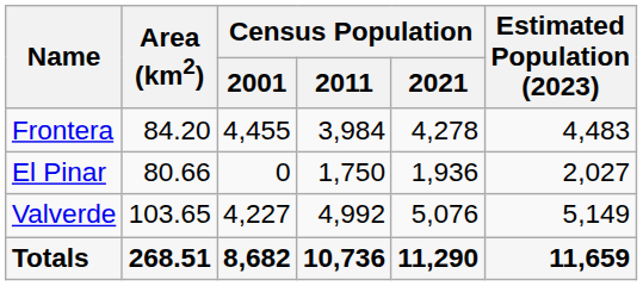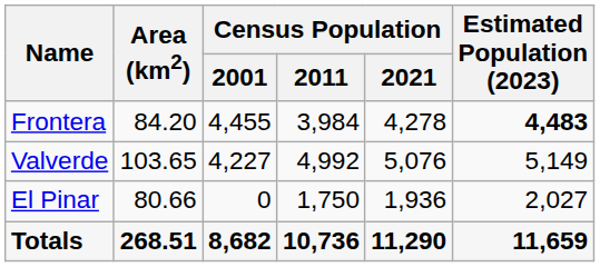 <table class="wikitable sortable">
 <tr>
 <th rowspan="2">Name</th>
 <th rowspan="2">Area<br>(km<sup>2</sup>)</th>
 <th colspan="3">Census Population</th>
 <th rowspan="2">Estimated<br>Population<br>(2023)</th>
 </tr>
 <tr>
 <th>2001</th>
 <th>2011</th>
 <th>2021</th>
 </tr>
 <tr>
 <td><a href='#'>Frontera</a></td>
 <td align="right">84.20</td>
 <td align="right">4,455</td>
 <td align="right">3,984</td>
 <td align="right">4,278</td>
-<td align="right">4,483</td>
+<td align="right"><strong>4,483</strong></td>
+</tr>
+<tr>
+<td><a href='#'>Valverde</a></td>
+<td align="right">103.65</td>
+<td align="right">4,227</td>
+<td align="right">4,992</td>
+<td align="right">5,076</td>
+<td align="right">5,149</td>
 </tr>
 <tr>
 <td><a href='#'>El Pinar</a></td>
 <td align="right">80.66</td>
 <td align="right">0</td>
 <td align="right">1,750</td>
 <td align="right">1,936</td>
 <td align="right">2,027</td>
-</tr>
-<tr>
-<td><a href='#'>Valverde</a></td>
-<td align="right">103.65</td>
-<td align="right">4,227</td>
-<td align="right">4,992</td>
-<td align="right">5,076</td>
-<td align="right">5,149</td>
 </tr>
 <tr style="background-color:#F6F6F6; font-weight:bold;">
 <td>Totals</td>
 <td align="right">268.51</td>
 <td align="right">8,682</td>
 <td align="right">10,736</td>
 <td align="right">11,290</td>
 <td align="right">11,659</td>
 </tr>
 </table>
